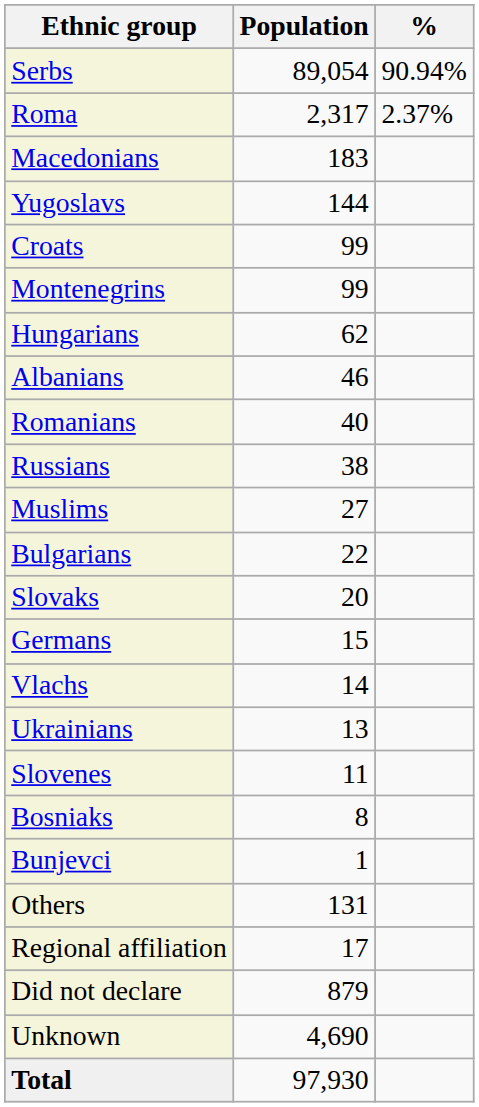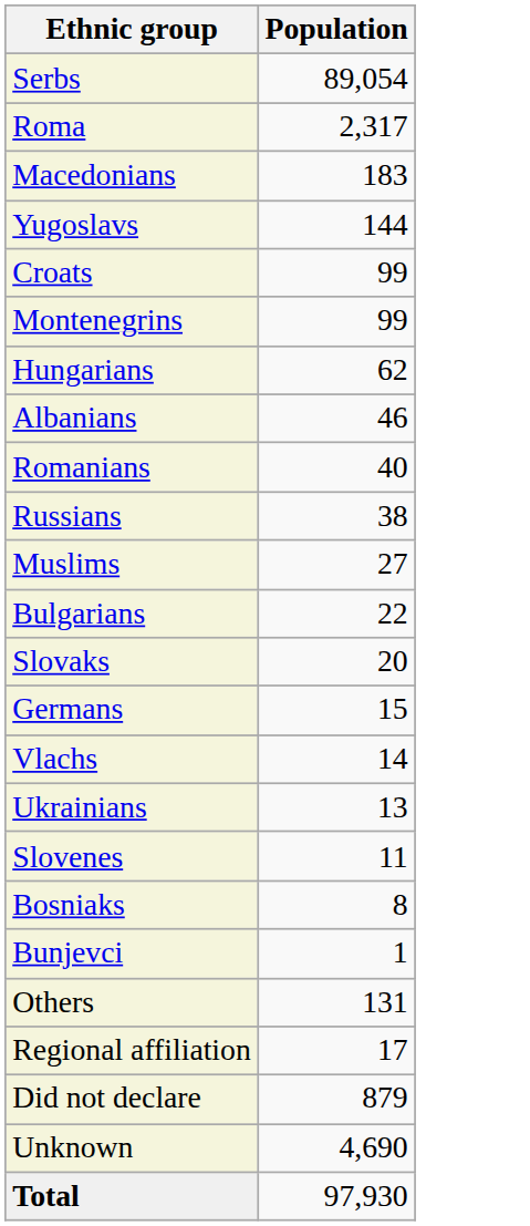 <table class="wikitable">
 <tr>
 <th>Ethnic group</th>
 <th>Population</th>
-<th>%</th>
 </tr>
 <tr>
 <td style="background:#F5F5DC;"><a href='#'>Serbs</a></td>
 <td align="right">89,054</td>
-<td>90.94%</td>
 </tr>
 <tr>
 <td style="background:#F5F5DC;"><a href='#'>Roma</a></td>
 <td align="right">2,317</td>
-<td>2.37%</td>
 </tr>
 <tr>
 <td style="background:#F5F5DC;"><a href='#'>Macedonians</a></td>
 <td align="right">183</td>
-<td></td>
 </tr>
 <tr>
 <td style="background:#F5F5DC;"><a href='#'>Yugoslavs</a></td>
 <td align="right">144</td>
-<td></td>
 </tr>
 <tr>
 <td style="background:#F5F5DC;"><a href='#'>Croats</a></td>
 <td align="right">99</td>
-<td></td>
 </tr>
 <tr>
 <td style="background:#F5F5DC;"><a href='#'>Montenegrins</a></td>
 <td align="right">99</td>
-<td></td>
 </tr>
 <tr>
 <td style="background:#F5F5DC;"><a href='#'>Hungarians</a></td>
 <td align="right">62</td>
-<td></td>
 </tr>
 <tr>
 <td style="background:#F5F5DC;"><a href='#'>Albanians</a></td>
 <td align="right">46</td>
-<td></td>
 </tr>
 <tr>
 <td style="background:#F5F5DC;"><a href='#'>Romanians</a></td>
 <td align="right">40</td>
-<td></td>
 </tr>
 <tr>
 <td style="background:#F5F5DC;"><a href='#'>Russians</a></td>
 <td align="right">38</td>
-<td></td>
 </tr>
 <tr>
 <td style="background:#F5F5DC;"><a href='#'>Muslims</a></td>
 <td align="right">27</td>
-<td></td>
 </tr>
 <tr>
 <td style="background:#F5F5DC;"><a href='#'>Bulgarians</a></td>
 <td align="right">22</td>
-<td></td>
 </tr>
 <tr>
 <td style="background:#F5F5DC;"><a href='#'>Slovaks</a></td>
 <td align="right">20</td>
-<td></td>
 </tr>
 <tr>
 <td style="background:#F5F5DC;"><a href='#'>Germans</a></td>
 <td align="right">15</td>
-<td></td>
 </tr>
 <tr>
 <td style="background:#F5F5DC;"><a href='#'>Vlachs</a></td>
 <td align="right">14</td>
-<td></td>
 </tr>
 <tr>
 <td style="background:#F5F5DC;"><a href='#'>Ukrainians</a></td>
 <td align="right">13</td>
-<td></td>
 </tr>
 <tr>
 <td style="background:#F5F5DC;"><a href='#'>Slovenes</a></td>
 <td align="right">11</td>
-<td></td>
 </tr>
 <tr>
 <td style="background:#F5F5DC;"><a href='#'>Bosniaks</a></td>
 <td align="right">8</td>
-<td></td>
 </tr>
 <tr>
 <td style="background:#F5F5DC;"><a href='#'>Bunjevci</a></td>
 <td align="right">1</td>
-<td></td>
 </tr>
 <tr>
 <td style="background:#F5F5DC;">Others</td>
 <td align="right">131</td>
-<td></td>
 </tr>
 <tr>
 <td style="background:#F5F5DC;">Regional affiliation</td>
 <td align="right">17</td>
-<td></td>
 </tr>
 <tr>
 <td style="background:#F5F5DC;">Did not declare</td>
 <td align="right">879</td>
-<td></td>
 </tr>
 <tr>
 <td style="background:#F5F5DC;">Unknown</td>
 <td align="right">4,690</td>
-<td></td>
 </tr>
 <tr class="sortbottom">
 <td style="background:#F0F0F0;"><strong>Total</strong></td>
 <td align="right">97,930</td>
-<td></td>
 </tr>
 </table>
